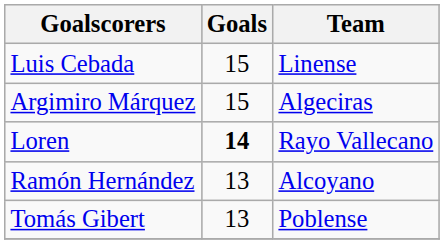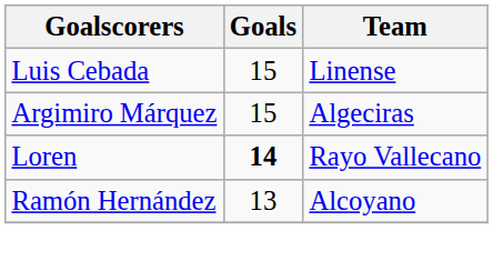 <table class="wikitable sortable">
 <tr>
 <th>Goalscorers</th>
 <th>Goals</th>
 <th>Team</th>
 </tr>
 <tr>
 <td> <a href='#'>Luis Cebada</a></td>
 <td style="text-align:center;">15</td>
 <td><a href='#'>Linense</a></td>
 </tr>
 <tr>
 <td> <a href='#'>Argimiro Márquez</a></td>
 <td style="text-align:center;">15</td>
 <td><a href='#'>Algeciras</a></td>
 </tr>
 <tr>
 <td> <a href='#'>Loren</a></td>
 <td style="text-align:center;"><strong>14</strong></td>
 <td><a href='#'>Rayo Vallecano</a></td>
 </tr>
 <tr>
 <td> <a href='#'>Ramón Hernández</a></td>
 <td style="text-align:center;">13</td>
 <td><a href='#'>Alcoyano</a></td>
 </tr>
 <tr>
-<td> <a href='#'>Tomás Gibert</a></td>
-<td style="text-align:center;">13</td>
-<td><a href='#'>Poblense</a></td>
-</tr>
-<tr>
 </tr>
 </table>
